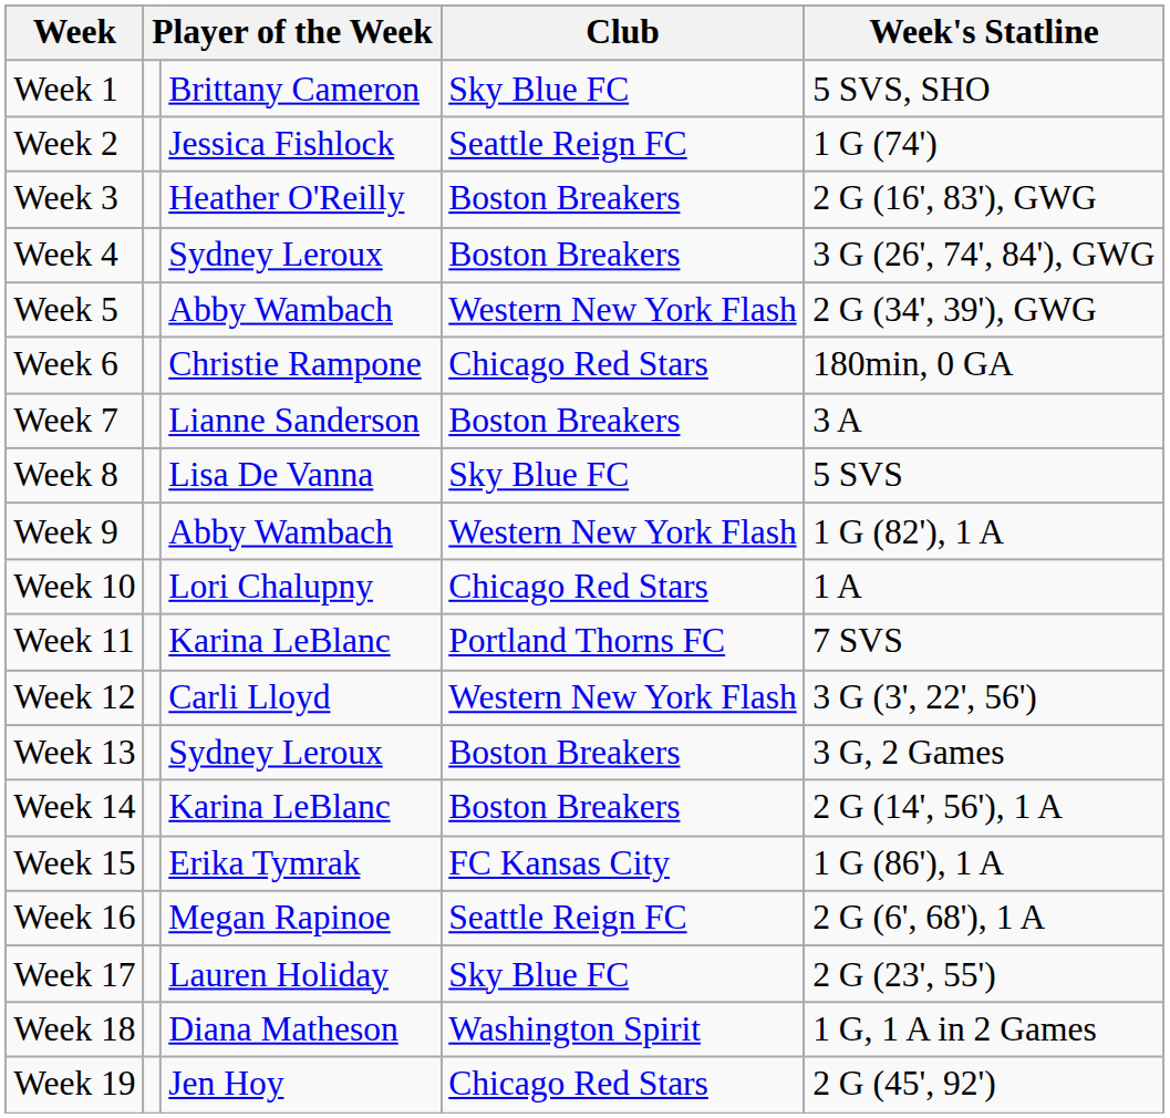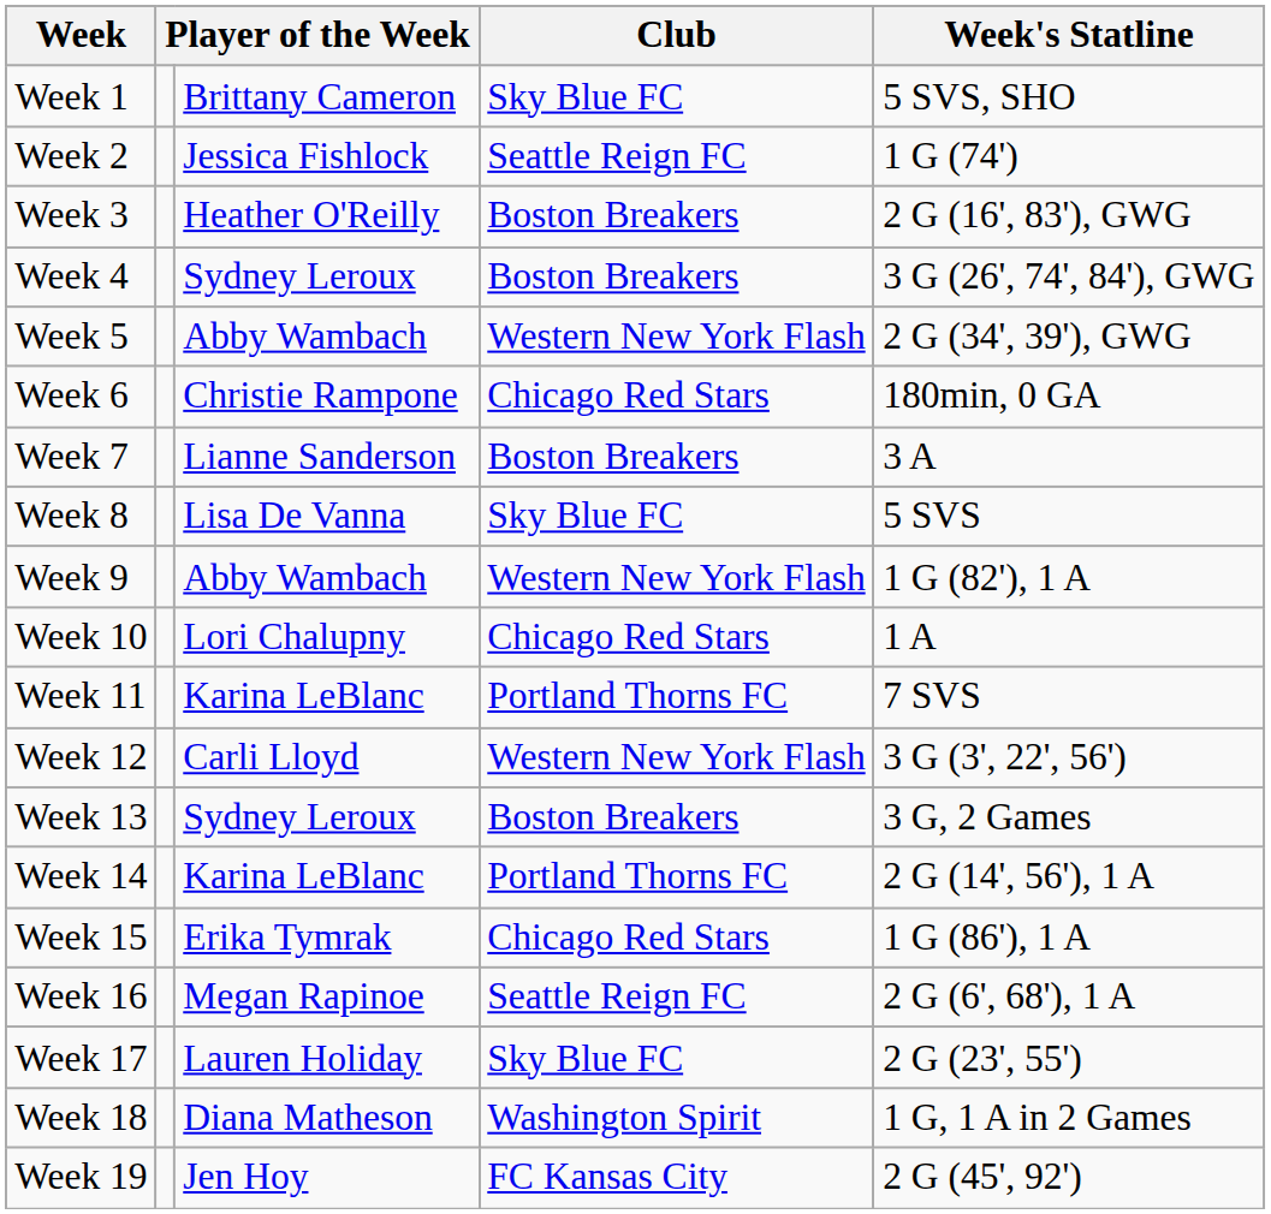 <table class="wikitable">
 <tr>
 <th>Week</th>
 <th colspan=2>Player of the Week</th>
 <th>Club</th>
 <th>Week's Statline</th>
 </tr>
 <tr>
 <td>Week 1</td>
 <td></td>
 <td><a href='#'>Brittany Cameron</a></td>
 <td><a href='#'>Sky Blue FC</a></td>
 <td>5 SVS, SHO</td>
 </tr>
 <tr>
 <td>Week 2</td>
 <td></td>
 <td><a href='#'>Jessica Fishlock</a></td>
 <td><a href='#'>Seattle Reign FC</a></td>
 <td>1 G (74')</td>
 </tr>
 <tr>
 <td>Week 3</td>
 <td></td>
 <td><a href='#'>Heather O'Reilly</a></td>
 <td><a href='#'>Boston Breakers</a></td>
 <td>2 G (16', 83'), GWG</td>
 </tr>
 <tr>
 <td>Week 4</td>
 <td></td>
 <td><a href='#'>Sydney Leroux</a></td>
 <td><a href='#'>Boston Breakers</a></td>
 <td>3 G (26', 74', 84'), GWG</td>
 </tr>
 <tr>
 <td>Week 5</td>
 <td></td>
 <td><a href='#'>Abby Wambach</a></td>
 <td><a href='#'>Western New York Flash</a></td>
 <td>2 G (34', 39'), GWG</td>
 </tr>
 <tr>
 <td>Week 6</td>
 <td></td>
 <td><a href='#'>Christie Rampone</a></td>
 <td><a href='#'>Chicago Red Stars</a></td>
 <td>180min, 0 GA</td>
 </tr>
 <tr>
 <td>Week 7</td>
 <td></td>
 <td><a href='#'>Lianne Sanderson</a></td>
 <td><a href='#'>Boston Breakers</a></td>
 <td>3 A</td>
 </tr>
 <tr>
 <td>Week 8</td>
 <td></td>
 <td><a href='#'>Lisa De Vanna</a></td>
 <td><a href='#'>Sky Blue FC</a></td>
 <td>5 SVS</td>
 </tr>
 <tr>
 <td>Week 9</td>
 <td></td>
 <td><a href='#'>Abby Wambach</a></td>
 <td><a href='#'>Western New York Flash</a></td>
 <td>1 G (82'), 1 A</td>
 </tr>
 <tr>
 <td>Week 10</td>
 <td></td>
 <td><a href='#'>Lori Chalupny</a></td>
 <td><a href='#'>Chicago Red Stars</a></td>
 <td>1 A</td>
 </tr>
 <tr>
 <td>Week 11</td>
 <td></td>
 <td><a href='#'>Karina LeBlanc</a></td>
 <td><a href='#'>Portland Thorns FC</a></td>
 <td>7 SVS</td>
 </tr>
 <tr>
 <td>Week 12</td>
 <td></td>
 <td><a href='#'>Carli Lloyd</a></td>
 <td><a href='#'>Western New York Flash</a></td>
 <td>3 G (3', 22', 56')</td>
 </tr>
 <tr>
 <td>Week 13</td>
 <td></td>
 <td><a href='#'>Sydney Leroux</a></td>
 <td><a href='#'>Boston Breakers</a></td>
 <td>3 G, 2 Games</td>
 </tr>
 <tr>
 <td>Week 14</td>
 <td></td>
 <td><a href='#'>Karina LeBlanc</a></td>
-<td><a href='#'>Boston Breakers</a></td>
+<td><a href='#'>Portland Thorns FC</a></td>
 <td>2 G (14', 56'), 1 A</td>
 </tr>
 <tr>
 <td>Week 15</td>
 <td></td>
 <td><a href='#'>Erika Tymrak</a></td>
-<td><a href='#'>FC Kansas City</a></td>
+<td><a href='#'>Chicago Red Stars</a></td>
 <td>1 G (86'), 1 A</td>
 </tr>
 <tr>
 <td>Week 16</td>
 <td></td>
 <td><a href='#'>Megan Rapinoe</a></td>
 <td><a href='#'>Seattle Reign FC</a></td>
 <td>2 G (6', 68'), 1 A</td>
 </tr>
 <tr>
 <td>Week 17</td>
 <td></td>
 <td><a href='#'>Lauren Holiday</a></td>
 <td><a href='#'>Sky Blue FC</a></td>
 <td>2 G (23', 55')</td>
 </tr>
 <tr>
 <td>Week 18</td>
 <td></td>
 <td><a href='#'>Diana Matheson</a></td>
 <td><a href='#'>Washington Spirit</a></td>
 <td>1 G, 1 A in 2 Games</td>
 </tr>
 <tr>
 <td>Week 19</td>
 <td></td>
 <td><a href='#'>Jen Hoy</a></td>
-<td><a href='#'>Chicago Red Stars</a></td>
+<td><a href='#'>FC Kansas City</a></td>
 <td>2 G (45', 92')</td>
 </tr>
 </table>
